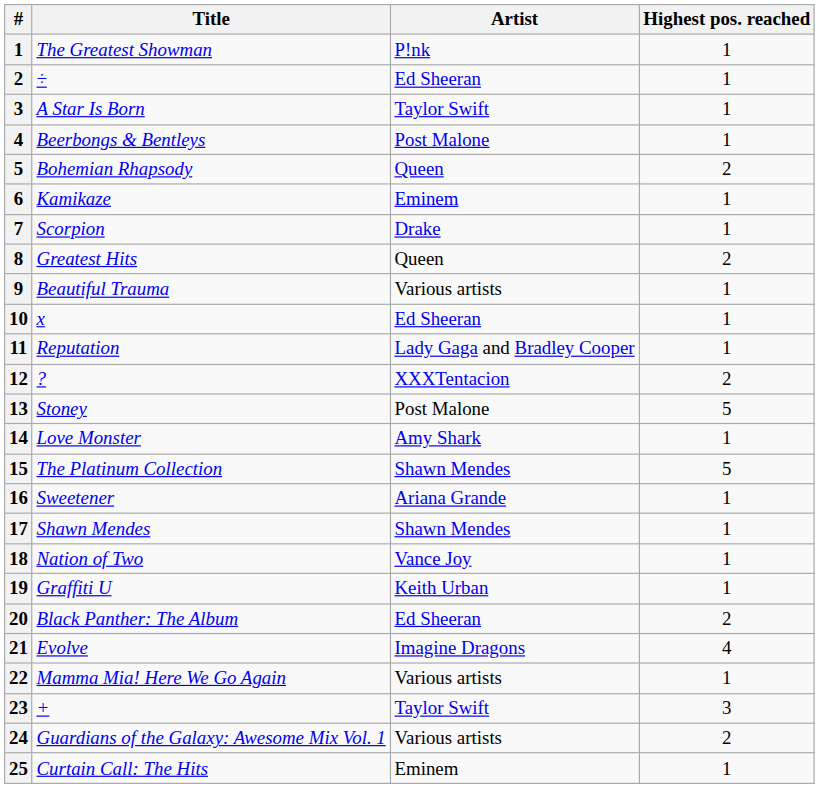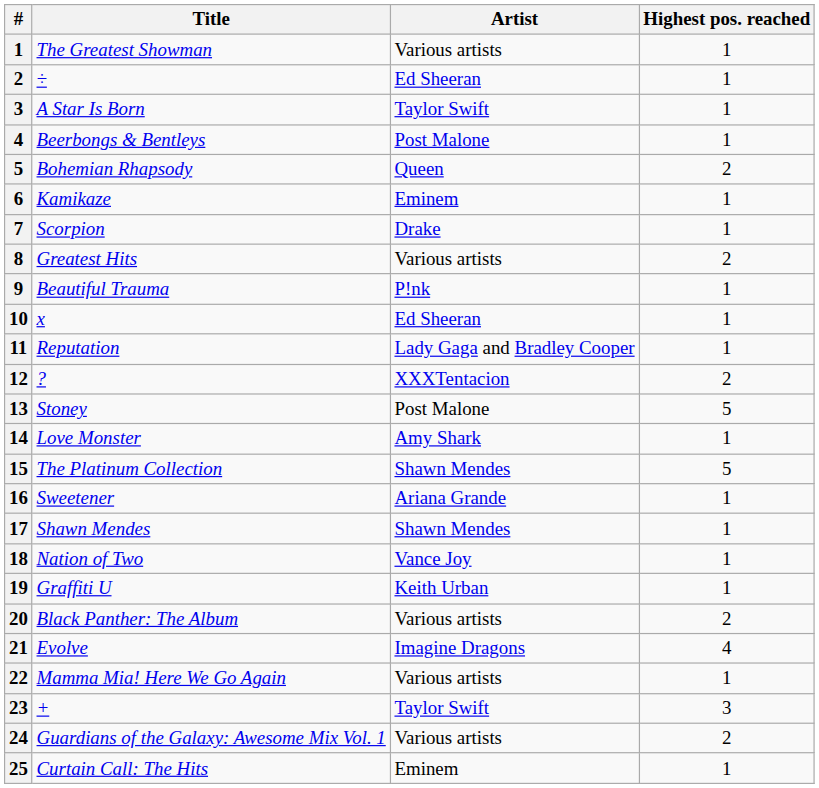 <table class="wikitable sortable">
 <tr>
 <th scope="col">#</th>
 <th scope="col">Title</th>
 <th scope="col">Artist</th>
 <th scope="col">Highest pos. reached</th>
 </tr>
 <tr>
 <th scope="row">1</th>
 <td><em><a href='#'>The Greatest Showman</a></em></td>
-<td><a href='#'>P!nk</a></td>
+<td>Various artists</td>
 <td style="text-align:center;">1</td>
 </tr>
 <tr>
 <th scope="row">2</th>
 <td><em><a href='#'>÷</a></em></td>
 <td><a href='#'>Ed Sheeran</a></td>
 <td style="text-align:center;">1</td>
 </tr>
 <tr>
 <th scope="row">3</th>
 <td><em><a href='#'>A Star Is Born</a></em></td>
 <td><a href='#'>Taylor Swift</a></td>
 <td style="text-align:center;">1</td>
 </tr>
 <tr>
 <th scope="row">4</th>
 <td><em><a href='#'>Beerbongs & Bentleys</a></em></td>
 <td><a href='#'>Post Malone</a></td>
 <td style="text-align:center;">1</td>
 </tr>
 <tr>
 <th scope="row">5</th>
 <td><em><a href='#'>Bohemian Rhapsody</a></em></td>
 <td><a href='#'>Queen</a></td>
 <td style="text-align:center;">2 </td>
 </tr>
 <tr>
 <th scope="row">6</th>
 <td><em><a href='#'>Kamikaze</a></em></td>
 <td><a href='#'>Eminem</a></td>
 <td style="text-align:center;">1</td>
 </tr>
 <tr>
 <th scope="row">7</th>
 <td><em><a href='#'>Scorpion</a></em></td>
 <td><a href='#'>Drake</a></td>
 <td style="text-align:center;">1</td>
 </tr>
 <tr>
 <th scope="row">8</th>
 <td><em><a href='#'>Greatest Hits</a></em></td>
-<td>Queen</td>
+<td>Various artists</td>
 <td style="text-align:center;">2</td>
 </tr>
 <tr>
 <th scope="row">9</th>
 <td><em><a href='#'>Beautiful Trauma</a></em></td>
-<td>Various artists</td>
+<td><a href='#'>P!nk</a></td>
 <td style="text-align:center;">1</td>
 </tr>
 <tr>
 <th scope="row">10</th>
 <td><em><a href='#'>x</a></em></td>
 <td><a href='#'>Ed Sheeran</a></td>
 <td style="text-align:center;">1</td>
 </tr>
 <tr>
 <th scope="row">11</th>
 <td><em><a href='#'>Reputation</a></em></td>
 <td><a href='#'>Lady Gaga</a> and <a href='#'>Bradley Cooper</a></td>
 <td style="text-align:center;">1</td>
 </tr>
 <tr>
 <th scope="row">12</th>
 <td><em><a href='#'>?</a></em></td>
 <td><a href='#'>XXXTentacion</a></td>
 <td style="text-align:center;">2</td>
 </tr>
 <tr>
 <th scope="row">13</th>
 <td><em><a href='#'>Stoney</a></em></td>
 <td>Post Malone</td>
 <td style="text-align:center;">5</td>
 </tr>
 <tr>
 <th scope="row">14</th>
 <td><em><a href='#'>Love Monster</a></em></td>
 <td><a href='#'>Amy Shark</a></td>
 <td style="text-align:center;">1</td>
 </tr>
 <tr>
 <th scope="row">15</th>
 <td><em><a href='#'>The Platinum Collection</a></em></td>
 <td><a href='#'>Shawn Mendes</a></td>
 <td style="text-align:center;">5</td>
 </tr>
 <tr>
 <th scope="row">16</th>
 <td><em><a href='#'>Sweetener</a></em></td>
 <td><a href='#'>Ariana Grande</a></td>
 <td style="text-align:center;">1</td>
 </tr>
 <tr>
 <th scope="row">17</th>
 <td><em><a href='#'>Shawn Mendes</a></em></td>
 <td><a href='#'>Shawn Mendes</a></td>
 <td style="text-align:center;">1</td>
 </tr>
 <tr>
 <th scope="row">18</th>
 <td><em><a href='#'>Nation of Two</a></em></td>
 <td><a href='#'>Vance Joy</a></td>
 <td style="text-align:center;">1</td>
 </tr>
 <tr>
 <th scope="row">19</th>
 <td><em><a href='#'>Graffiti U</a></em></td>
 <td><a href='#'>Keith Urban</a></td>
 <td style="text-align:center;">1</td>
 </tr>
 <tr>
 <th scope="row">20</th>
 <td><em><a href='#'>Black Panther: The Album</a></em></td>
-<td><a href='#'>Ed Sheeran</a></td>
+<td>Various artists</td>
 <td style="text-align:center;">2</td>
 </tr>
 <tr>
 <th scope="row">21</th>
 <td><em><a href='#'>Evolve</a></em></td>
 <td><a href='#'>Imagine Dragons</a></td>
 <td style="text-align:center;">4</td>
 </tr>
 <tr>
 <th scope="row">22</th>
 <td><em><a href='#'>Mamma Mia! Here We Go Again</a></em></td>
 <td>Various artists</td>
 <td style="text-align:center;">1</td>
 </tr>
 <tr>
 <th scope="row">23</th>
 <td><em><a href='#'>+</a></em></td>
 <td><a href='#'>Taylor Swift</a></td>
 <td style="text-align:center;">3</td>
 </tr>
 <tr>
 <th scope="row">24</th>
 <td><em><a href='#'>Guardians of the Galaxy: Awesome Mix Vol. 1</a></em></td>
 <td>Various artists</td>
 <td style="text-align:center;">2</td>
 </tr>
 <tr>
 <th scope="row">25</th>
 <td><em><a href='#'>Curtain Call: The Hits</a></em></td>
 <td>Eminem</td>
 <td style="text-align:center;">1</td>
 </tr>
 </table>
